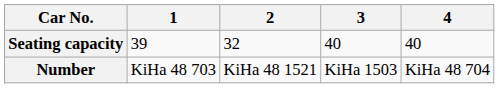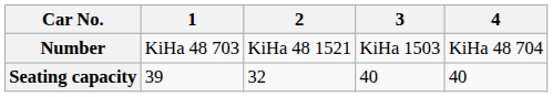 <table class="wikitable">
 <tr>
 <th>Car No.</th>
 <th>1</th>
 <th>2</th>
 <th>3</th>
 <th>4</th>
 </tr>
 <tr>
+<th>Number</th>
+<td>KiHa 48 703</td>
+<td>KiHa 48 1521</td>
+<td>KiHa 1503</td>
+<td>KiHa 48 704</td>
+</tr>
+<tr>
 <th>Seating capacity</th>
 <td>39</td>
 <td>32</td>
 <td>40</td>
 <td>40</td>
 </tr>
-<tr>
-<th>Number</th>
-<td>KiHa 48 703</td>
-<td>KiHa 48 1521</td>
-<td>KiHa 1503</td>
-<td>KiHa 48 704</td>
-</tr>
 </table>
